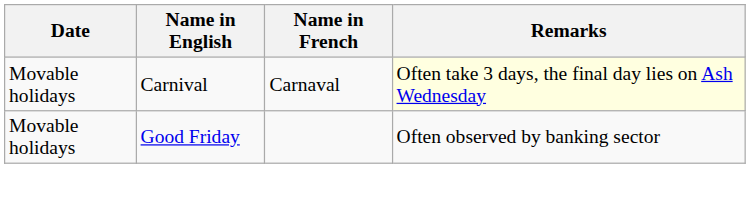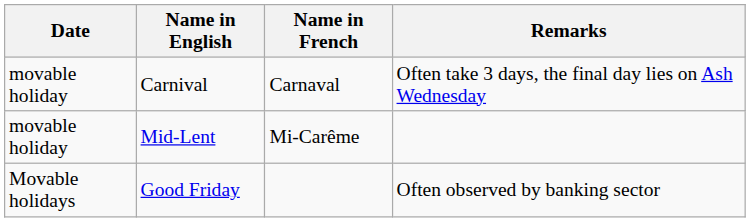 <table class="wikitable">
 <tr>
 <th>Date</th>
 <th>Name in English</th>
 <th>Name in French</th>
 <th>Remarks</th>
 </tr>
 <tr>
-<td>Movable holidays</td>
+<td>movable holiday</td>
 <td>Carnival</td>
 <td>Carnaval</td>
-<td style="background: lightyellow;">Often take 3 days, the final day lies on <a href='#'>Ash Wednesday</a></td>
+<td>Often take 3 days, the final day lies on <a href='#'>Ash Wednesday</a></td>
+</tr>
+<tr>
+<td>movable holiday</td>
+<td><a href='#'>Mid-Lent</a></td>
+<td>Mi-Carême</td>
+<td></td>
 </tr>
 <tr>
 <td>Movable holidays</td>
 <td><a href='#'>Good Friday</a></td>
 <td></td>
 <td>Often observed by banking sector</td>
 </tr>
 </table>
